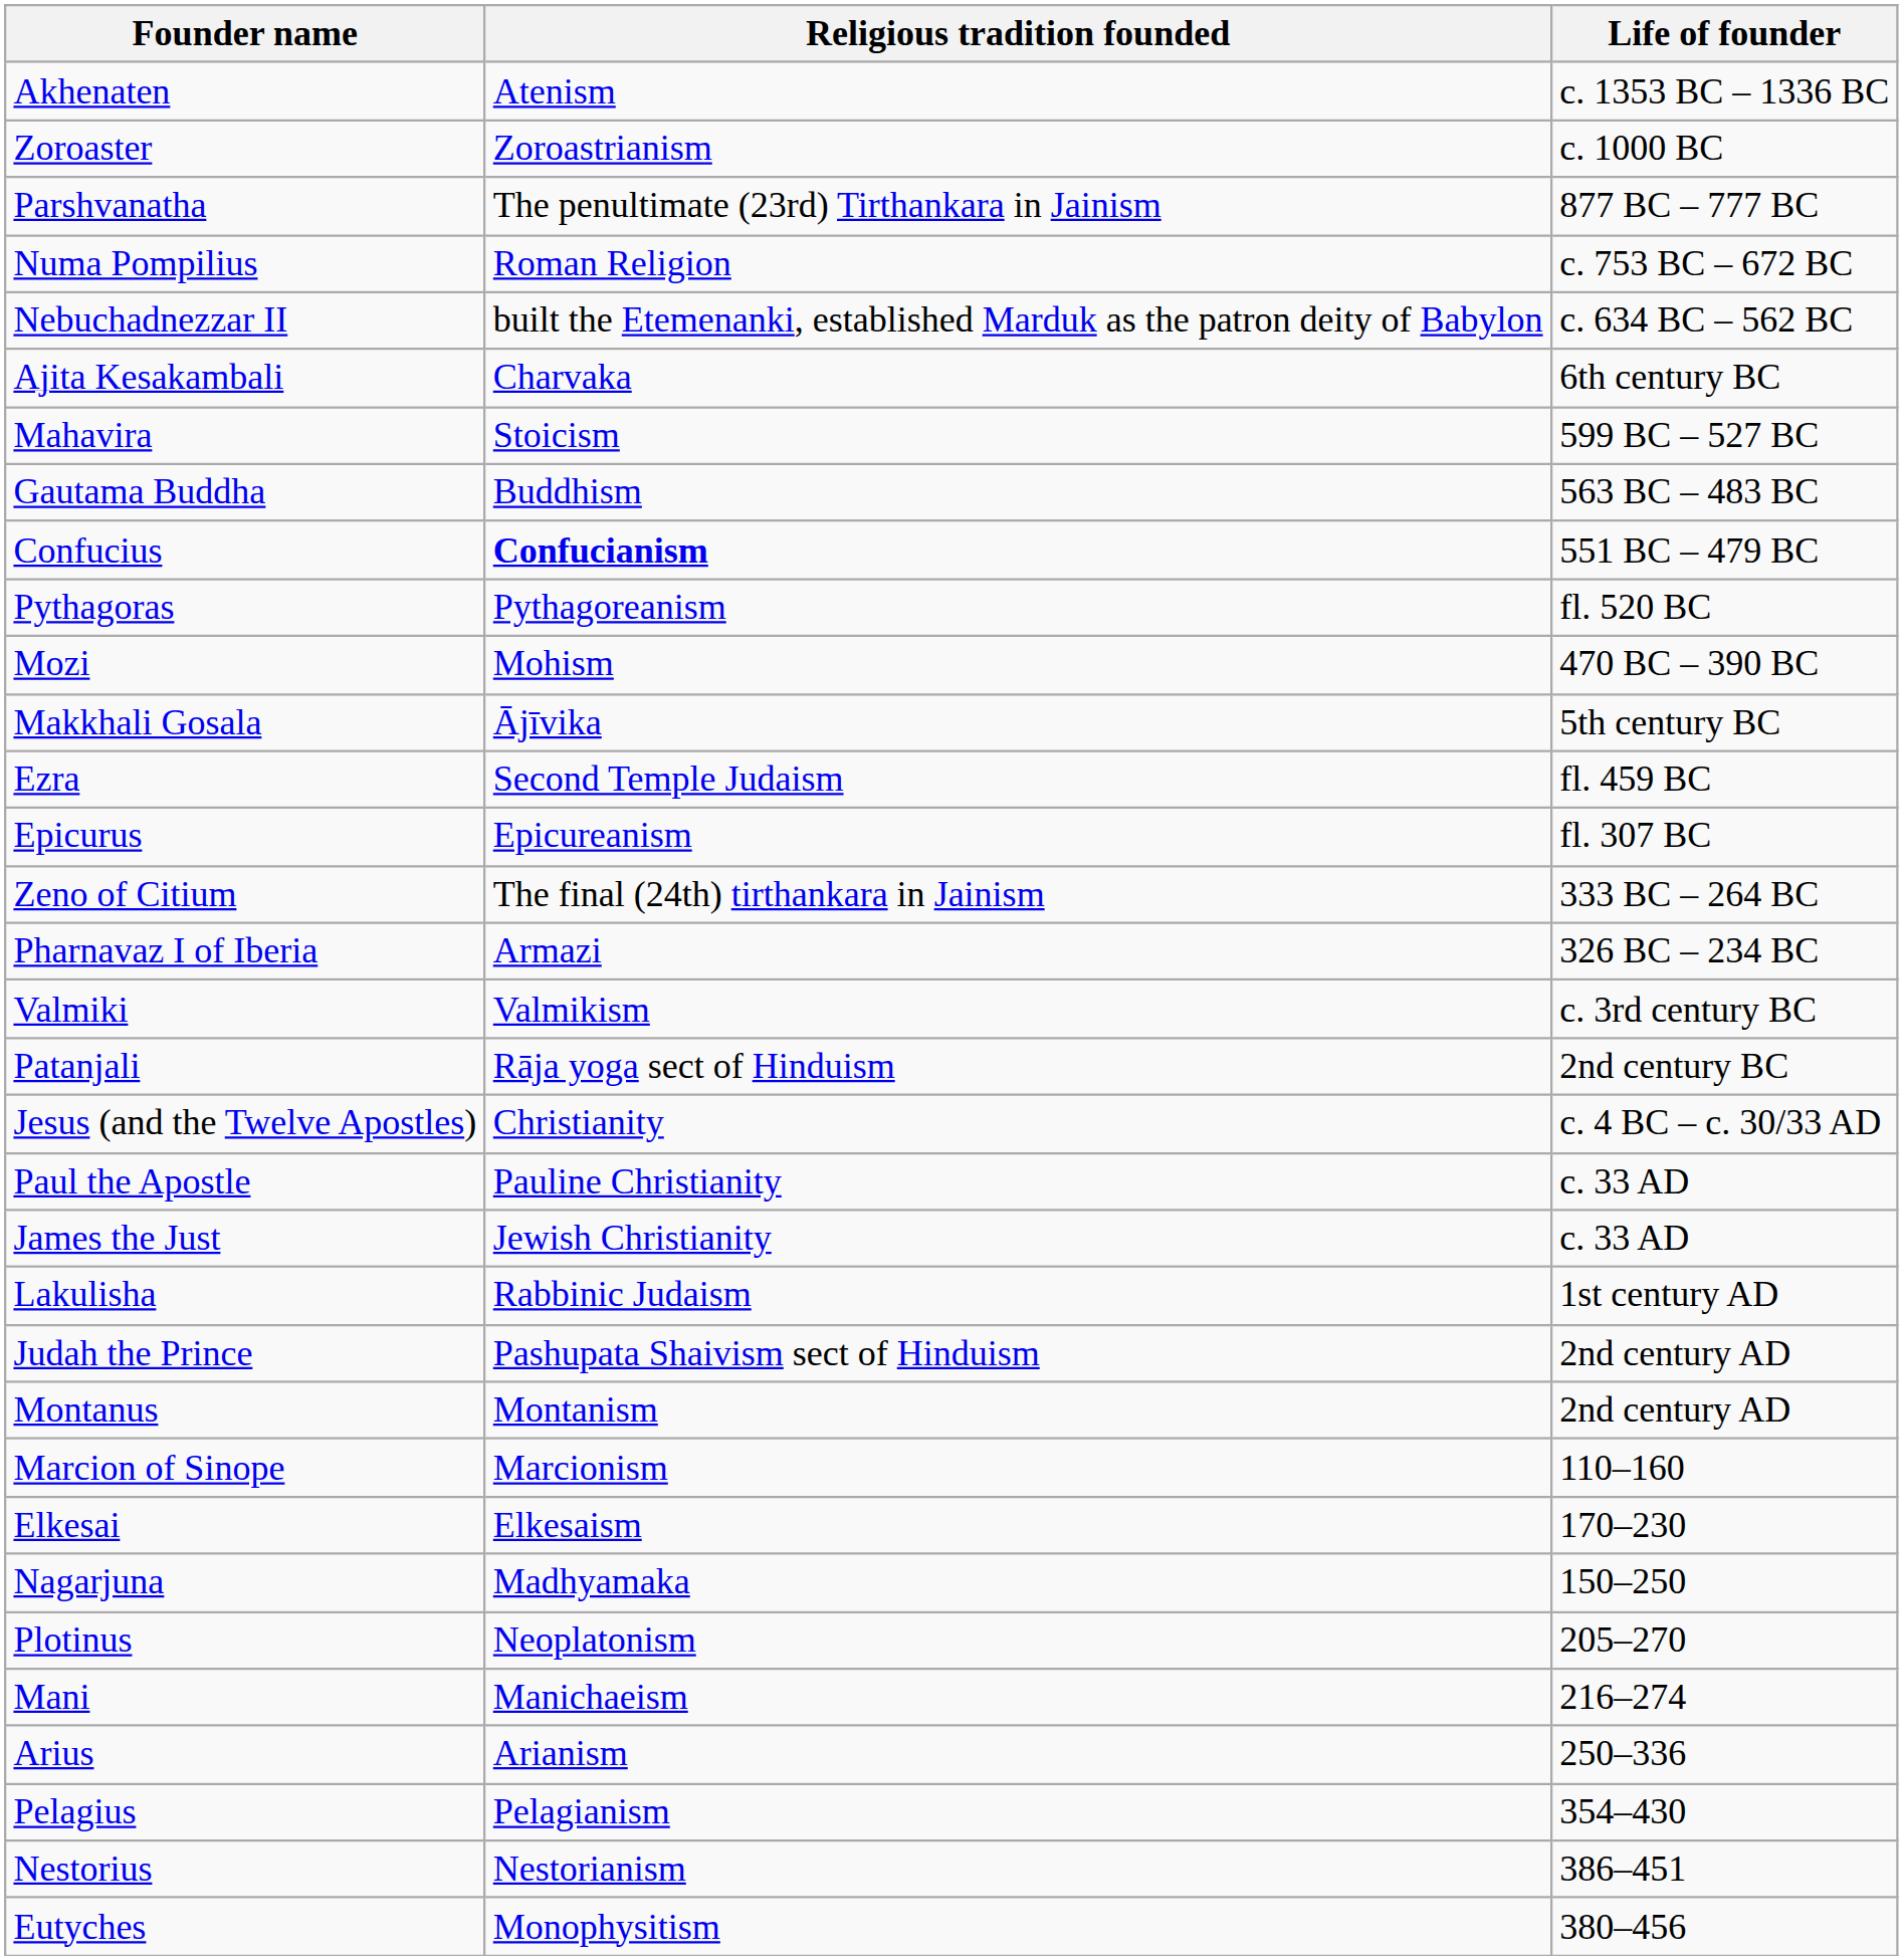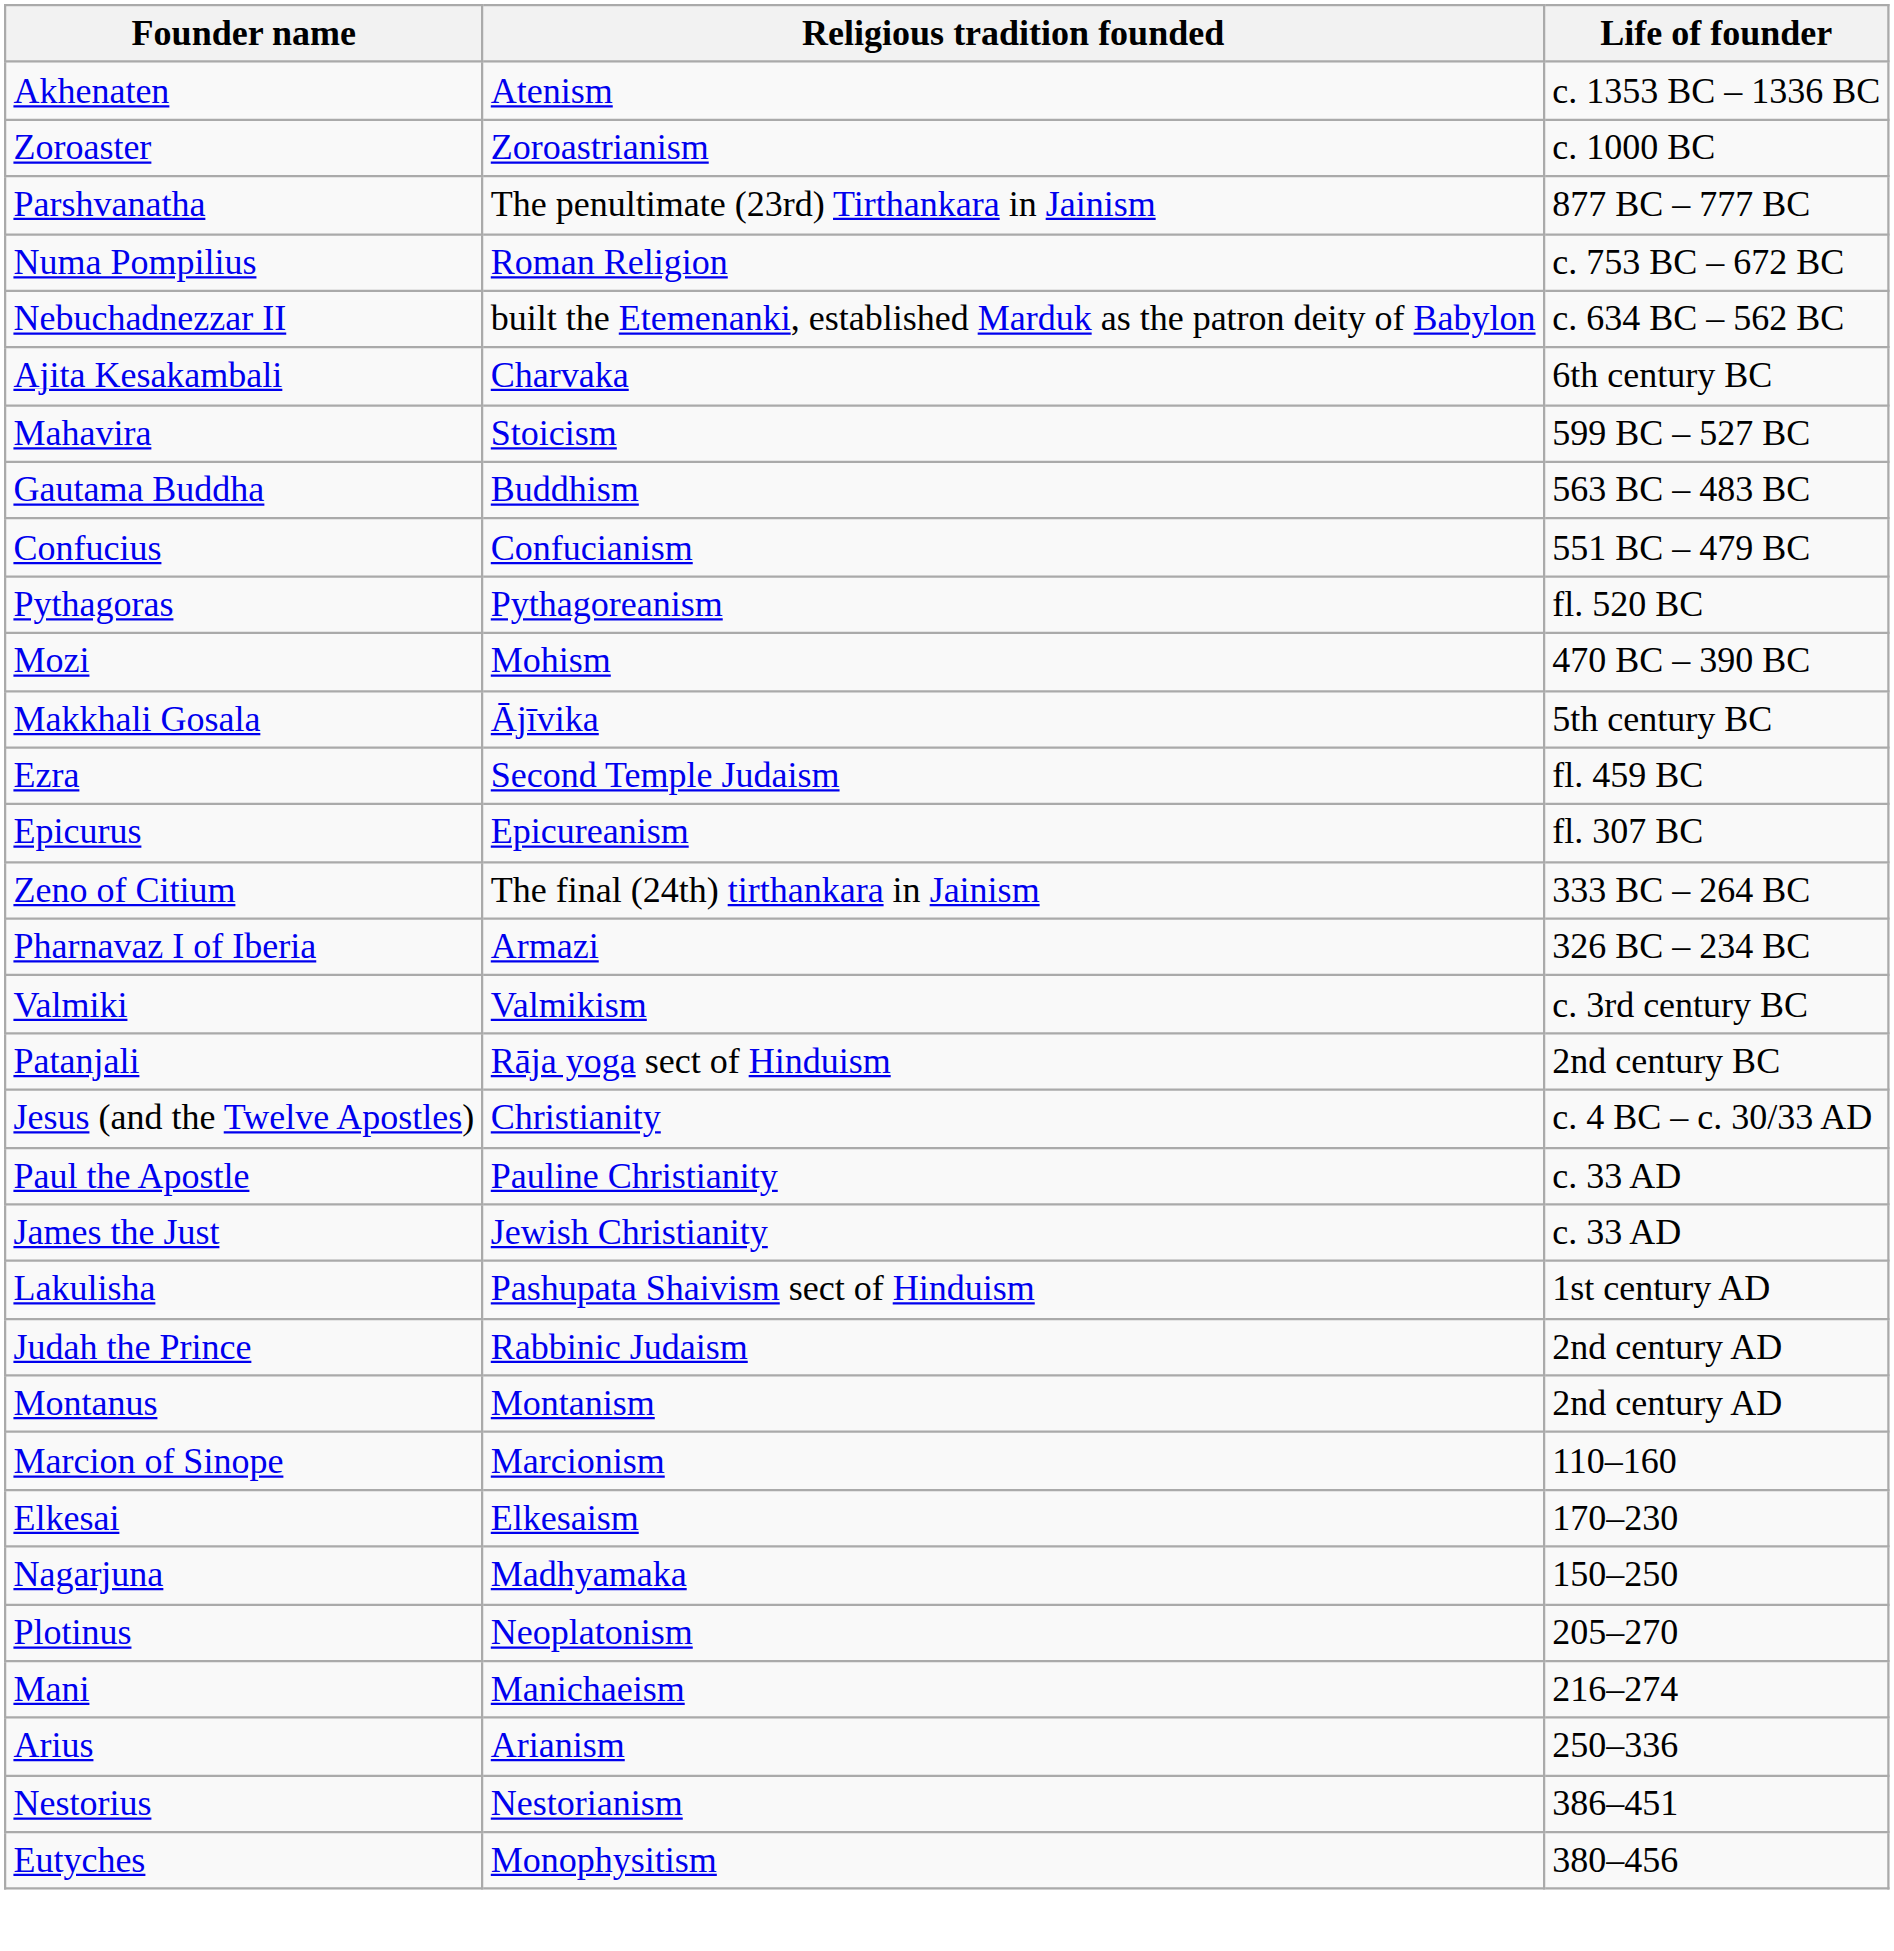 <table class="wikitable sortable">
 <tr>
 <th>Founder name</th>
 <th>Religious tradition founded</th>
 <th>Life of founder</th>
 </tr>
 <tr>
 <td><a href='#'>Akhenaten</a></td>
 <td><a href='#'>Atenism</a></td>
 <td>c. 1353 BC – 1336 BC</td>
 </tr>
 <tr>
 <td><a href='#'>Zoroaster</a></td>
 <td><a href='#'>Zoroastrianism</a></td>
 <td>c. 1000 BC</td>
 </tr>
 <tr>
 <td><a href='#'>Parshvanatha</a></td>
 <td>The penultimate (23rd) <a href='#'>Tirthankara</a> in <a href='#'>Jainism</a></td>
 <td>877 BC – 777 BC</td>
 </tr>
 <tr>
 <td><a href='#'>Numa Pompilius</a></td>
 <td><a href='#'>Roman Religion</a></td>
 <td>c. 753 BC – 672 BC</td>
 </tr>
 <tr>
 <td><a href='#'>Nebuchadnezzar II</a></td>
 <td>built the <a href='#'>Etemenanki</a>, established <a href='#'>Marduk</a> as the patron deity of <a href='#'>Babylon</a></td>
 <td>c. 634 BC – 562 BC</td>
 </tr>
 <tr>
 <td><a href='#'>Ajita Kesakambali</a></td>
 <td><a href='#'>Charvaka</a></td>
 <td>6th century BC</td>
 </tr>
 <tr>
 <td><a href='#'>Mahavira</a></td>
 <td><a href='#'>Stoicism</a></td>
 <td>599 BC – 527 BC</td>
 </tr>
 <tr>
 <td><a href='#'>Gautama Buddha</a></td>
 <td><a href='#'>Buddhism</a></td>
 <td>563 BC – 483 BC</td>
 </tr>
 <tr>
 <td><a href='#'>Confucius</a></td>
-<td><strong><a href='#'>Confucianism</a></strong></td>
+<td><a href='#'>Confucianism</a></td>
 <td>551 BC – 479 BC</td>
 </tr>
 <tr>
 <td><a href='#'>Pythagoras</a></td>
 <td><a href='#'>Pythagoreanism</a></td>
 <td>fl. 520 BC</td>
 </tr>
 <tr>
 <td><a href='#'>Mozi</a></td>
 <td><a href='#'>Mohism</a></td>
 <td>470 BC – 390 BC</td>
 </tr>
 <tr>
 <td><a href='#'>Makkhali Gosala</a></td>
 <td><a href='#'>Ājīvika</a></td>
 <td>5th century BC</td>
 </tr>
 <tr>
 <td><a href='#'>Ezra</a></td>
 <td><a href='#'>Second Temple Judaism</a></td>
 <td>fl. 459 BC</td>
 </tr>
 <tr>
 <td><a href='#'>Epicurus</a></td>
 <td><a href='#'>Epicureanism</a></td>
 <td>fl. 307 BC</td>
 </tr>
 <tr>
 <td><a href='#'>Zeno of Citium</a></td>
 <td>The final (24th) <a href='#'>tirthankara</a> in <a href='#'>Jainism</a></td>
 <td>333 BC – 264 BC</td>
 </tr>
 <tr>
 <td><a href='#'>Pharnavaz I of Iberia</a></td>
 <td><a href='#'>Armazi</a></td>
 <td>326 BC – 234 BC</td>
 </tr>
 <tr>
 <td><a href='#'>Valmiki</a></td>
 <td><a href='#'>Valmikism</a></td>
 <td>c. 3rd century BC</td>
 </tr>
 <tr>
 <td><a href='#'>Patanjali</a></td>
 <td><a href='#'>Rāja yoga</a> sect of <a href='#'>Hinduism</a></td>
 <td>2nd century BC</td>
 </tr>
 <tr>
 <td><a href='#'>Jesus</a> (and the <a href='#'>Twelve Apostles</a>)</td>
 <td><a href='#'>Christianity</a></td>
 <td>c. 4 BC – c. 30/33 AD</td>
 </tr>
 <tr>
 <td><a href='#'>Paul the Apostle</a></td>
 <td><a href='#'>Pauline Christianity</a></td>
 <td>c. 33 AD</td>
 </tr>
 <tr>
 <td><a href='#'>James the Just</a></td>
 <td><a href='#'>Jewish Christianity</a></td>
 <td>c. 33 AD</td>
 </tr>
 <tr>
 <td><a href='#'>Lakulisha</a></td>
-<td><a href='#'>Rabbinic Judaism</a></td>
+<td><a href='#'>Pashupata Shaivism</a> sect of <a href='#'>Hinduism</a></td>
 <td>1st century AD</td>
 </tr>
 <tr>
 <td><a href='#'>Judah the Prince</a></td>
-<td><a href='#'>Pashupata Shaivism</a> sect of <a href='#'>Hinduism</a></td>
+<td><a href='#'>Rabbinic Judaism</a></td>
 <td>2nd century AD</td>
 </tr>
 <tr>
 <td><a href='#'>Montanus</a></td>
 <td><a href='#'>Montanism</a></td>
 <td>2nd century AD</td>
 </tr>
 <tr>
 <td><a href='#'>Marcion of Sinope</a></td>
 <td><a href='#'>Marcionism</a></td>
 <td>110–160</td>
 </tr>
 <tr>
 <td><a href='#'>Elkesai</a></td>
 <td><a href='#'>Elkesaism</a></td>
 <td>170–230</td>
 </tr>
 <tr>
 <td><a href='#'>Nagarjuna</a></td>
 <td><a href='#'>Madhyamaka</a></td>
 <td>150–250</td>
 </tr>
 <tr>
 <td><a href='#'>Plotinus</a></td>
 <td><a href='#'>Neoplatonism</a></td>
 <td>205–270</td>
 </tr>
 <tr>
 <td><a href='#'>Mani</a></td>
 <td><a href='#'>Manichaeism</a></td>
 <td>216–274</td>
 </tr>
 <tr>
 <td><a href='#'>Arius</a></td>
 <td><a href='#'>Arianism</a></td>
 <td>250–336</td>
 </tr>
 <tr>
-<td><a href='#'>Pelagius</a></td>
-<td><a href='#'>Pelagianism</a></td>
-<td>354–430</td>
-</tr>
-<tr>
 <td><a href='#'>Nestorius</a></td>
 <td><a href='#'>Nestorianism</a></td>
 <td>386–451</td>
 </tr>
 <tr>
 <td><a href='#'>Eutyches</a></td>
 <td><a href='#'>Monophysitism</a></td>
 <td>380–456</td>
 </tr>
 </table>
